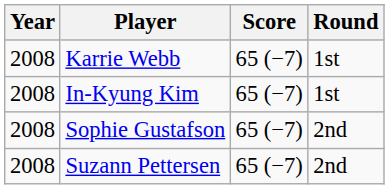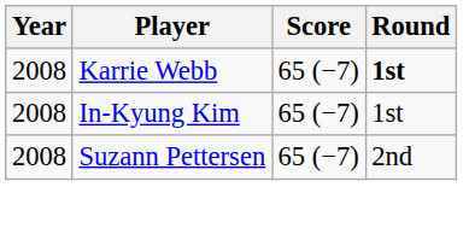 <table class="wikitable">
 <tr>
 <th>Year</th>
 <th>Player</th>
 <th>Score</th>
 <th>Round</th>
 </tr>
 <tr>
 <td>2008</td>
 <td><a href='#'>Karrie Webb</a></td>
 <td>65 (−7)</td>
-<td>1st</td>
+<td><strong>1st</strong></td>
 </tr>
 <tr>
 <td>2008</td>
 <td><a href='#'>In-Kyung Kim</a></td>
 <td>65 (−7)</td>
 <td>1st</td>
 </tr>
 <tr>
 <td>2008</td>
-<td><a href='#'>Sophie Gustafson</a></td>
-<td>65 (−7)</td>
-<td>2nd</td>
-</tr>
-<tr>
-<td>2008</td>
 <td><a href='#'>Suzann Pettersen</a></td>
 <td>65 (−7)</td>
 <td>2nd</td>
 </tr>
 </table>
